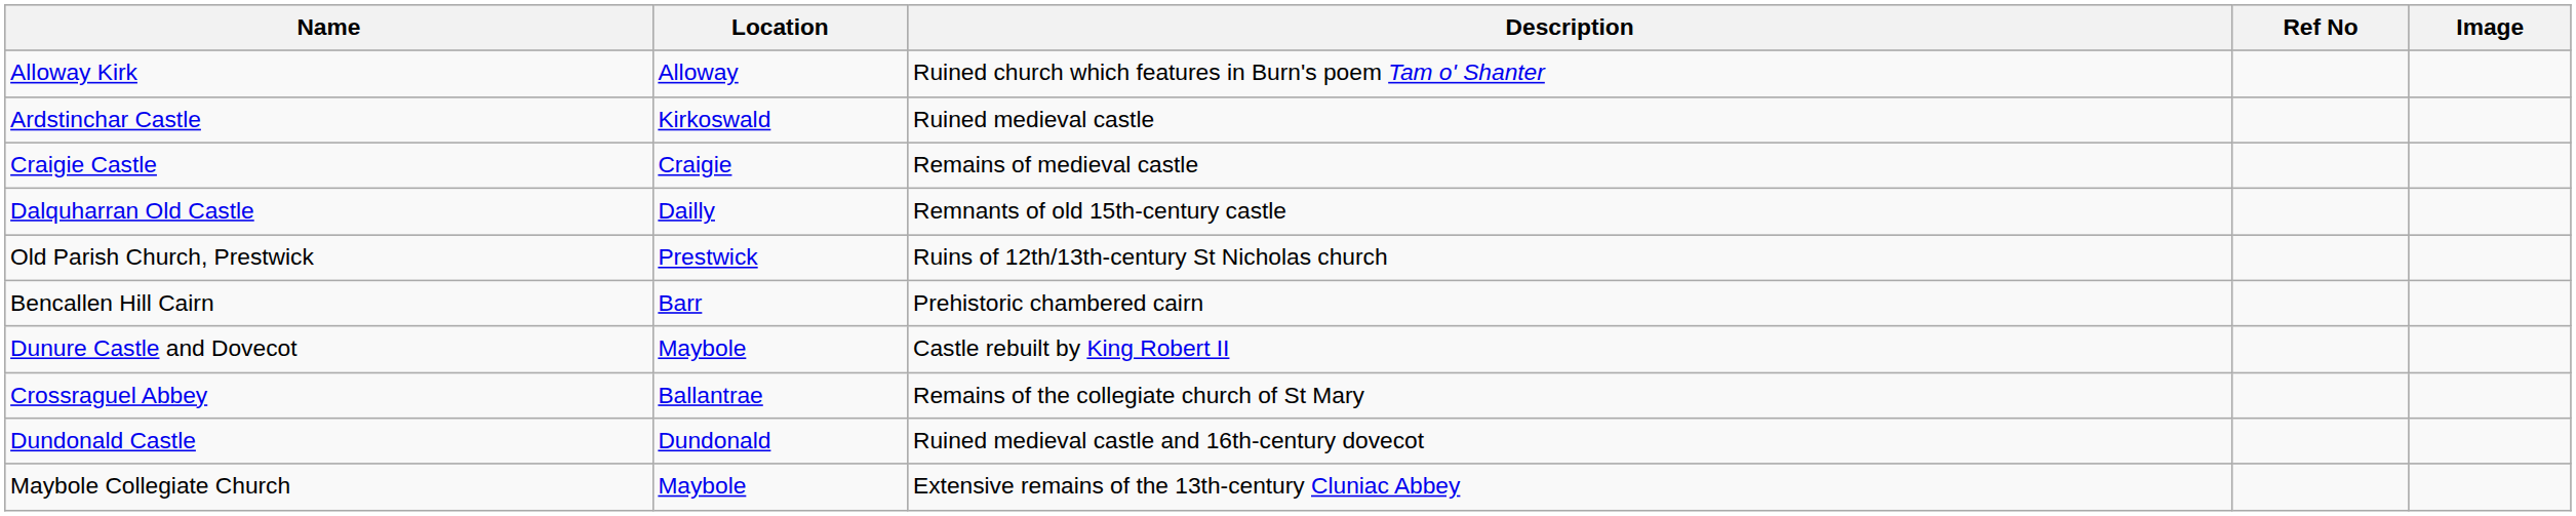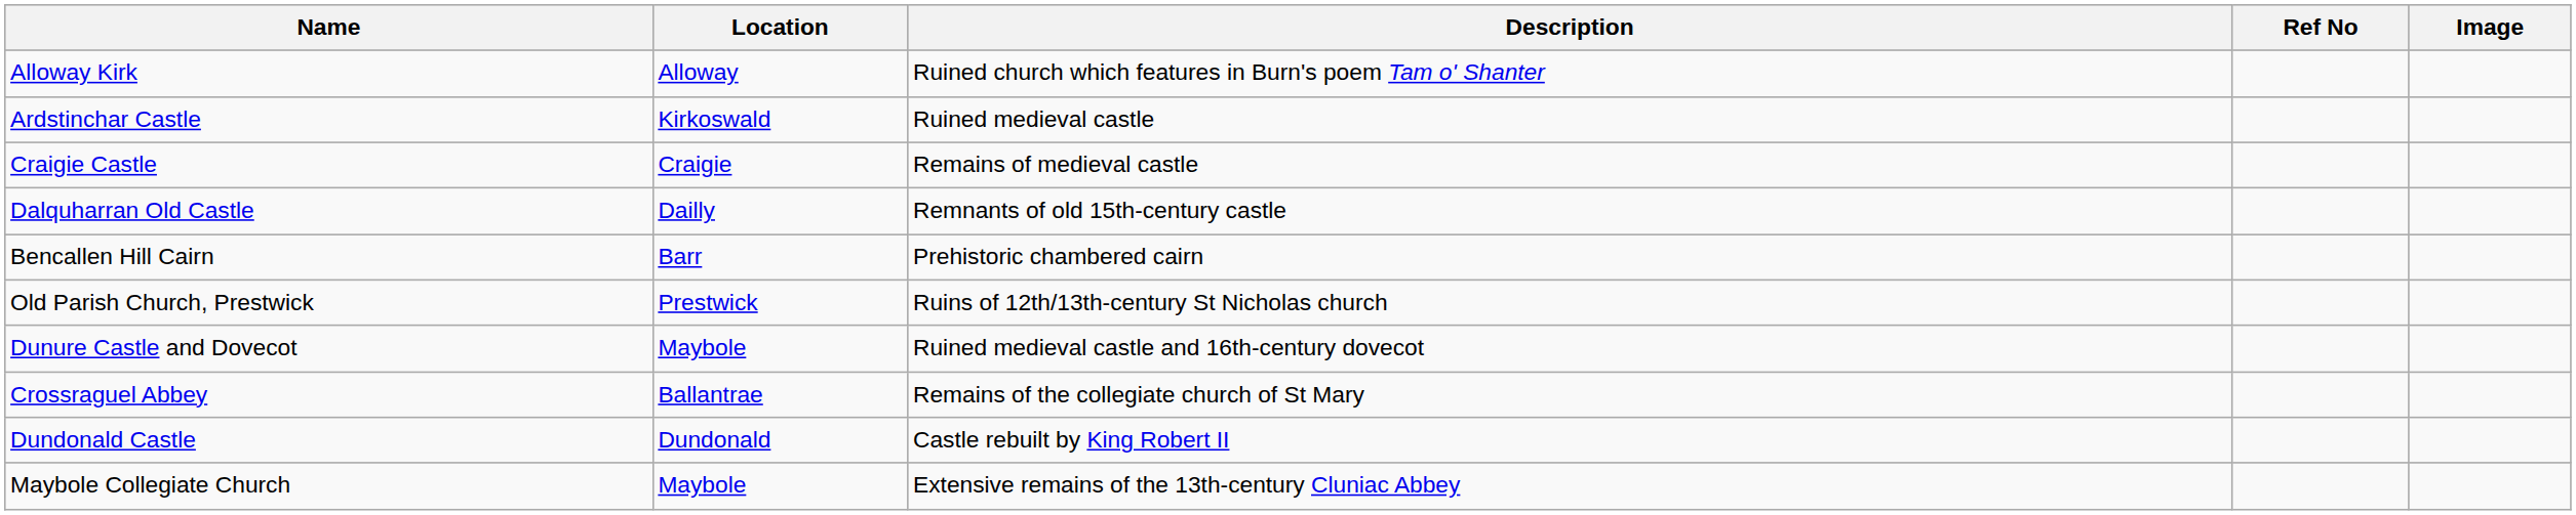 <table class="wikitable sortable" style="font-size: 90%;width:100%;border:0px;text-align:left;line-height:150%;">
 <tr>
 <th>Name</th>
 <th>Location</th>
 <th class="unsortable">Description</th>
 <th>Ref No</th>
 <th class="unsortable">Image</th>
 </tr>
 <tr>
 <td><a href='#'>Alloway Kirk</a></td>
 <td><a href='#'>Alloway</a></td>
 <td>Ruined church which features in Burn's poem <a href='#'><em>Tam o' Shanter</em></a></td>
 <td></td>
 <td></td>
 </tr>
 <tr>
 <td><a href='#'>Ardstinchar Castle</a></td>
 <td><a href='#'>Kirkoswald</a></td>
 <td>Ruined medieval castle</td>
 <td></td>
 <td></td>
 </tr>
 <tr>
 <td><a href='#'>Craigie Castle</a></td>
 <td><a href='#'>Craigie</a></td>
 <td>Remains of medieval castle</td>
 <td></td>
 <td></td>
 </tr>
 <tr>
 <td><a href='#'>Dalquharran Old Castle</a></td>
 <td><a href='#'>Dailly</a></td>
 <td>Remnants of old 15th-century castle</td>
 <td></td>
 <td></td>
 </tr>
 <tr>
+<td>Bencallen Hill Cairn</td>
+<td><a href='#'>Barr</a></td>
+<td>Prehistoric chambered cairn</td>
+<td></td>
+<td></td>
+</tr>
+<tr>
 <td>Old Parish Church, Prestwick</td>
 <td><a href='#'>Prestwick</a></td>
 <td>Ruins of 12th/13th-century St Nicholas church</td>
 <td></td>
 <td></td>
 </tr>
 <tr>
-<td>Bencallen Hill Cairn</td>
-<td><a href='#'>Barr</a></td>
-<td>Prehistoric chambered cairn</td>
-<td></td>
-<td></td>
-</tr>
-<tr>
 <td><a href='#'>Dunure Castle</a> and Dovecot</td>
 <td><a href='#'>Maybole</a></td>
-<td>Castle rebuilt by <a href='#'>King Robert II</a></td>
+<td>Ruined medieval castle and 16th-century dovecot</td>
 <td></td>
 <td></td>
 </tr>
 <tr>
 <td><a href='#'>Crossraguel Abbey</a></td>
 <td><a href='#'>Ballantrae</a></td>
 <td>Remains of the collegiate church of St Mary</td>
 <td></td>
 <td></td>
 </tr>
 <tr>
 <td><a href='#'>Dundonald Castle</a></td>
 <td><a href='#'>Dundonald</a></td>
-<td>Ruined medieval castle and 16th-century dovecot</td>
+<td>Castle rebuilt by <a href='#'>King Robert II</a></td>
 <td></td>
 <td></td>
 </tr>
 <tr>
 <td>Maybole Collegiate Church</td>
 <td><a href='#'>Maybole</a></td>
 <td>Extensive remains of the 13th-century <a href='#'>Cluniac Abbey</a></td>
 <td></td>
 <td></td>
 </tr>
 <tr>
 </tr>
 <tr>
 </tr>
 </table>
